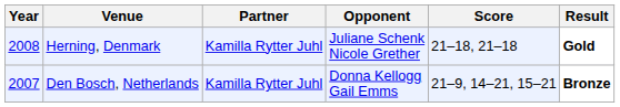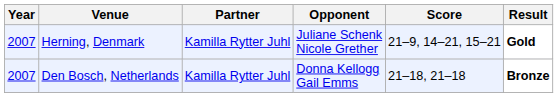 <table class="sortable wikitable" style="font-size: 90%;">
 <tr>
 <th>Year</th>
 <th>Venue</th>
 <th>Partner</th>
 <th>Opponent</th>
 <th>Score</th>
 <th>Result</th>
 </tr>
 <tr style="background:#ECF2FF">
-<td align="center"><a href='#'>2008</a></td>
+<td align="center"><a href='#'>2007</a></td>
 <td align="left"><a href='#'>Herning</a>, <a href='#'>Denmark</a></td>
 <td align="left"> <a href='#'>Kamilla Rytter Juhl</a></td>
 <td align="left"> <a href='#'>Juliane Schenk</a><br> <a href='#'>Nicole Grether</a></td>
-<td align="left">21–18, 21–18</td>
+<td align="left">21–9, 14–21, 15–21</td>
 <td style="text-align:left; background:white"> <strong>Gold</strong></td>
 </tr>
 <tr style="background:#ECF2FF">
 <td align="center"><a href='#'>2007</a></td>
 <td align="left"><a href='#'>Den Bosch</a>, <a href='#'>Netherlands</a></td>
 <td align="left"> <a href='#'>Kamilla Rytter Juhl</a></td>
 <td align="left"> <a href='#'>Donna Kellogg</a><br> <a href='#'>Gail Emms</a></td>
-<td align="left">21–9, 14–21, 15–21</td>
+<td align="left">21–18, 21–18</td>
 <td style="text-align:left; background:white"> <strong>Bronze</strong></td>
 </tr>
 </table>
